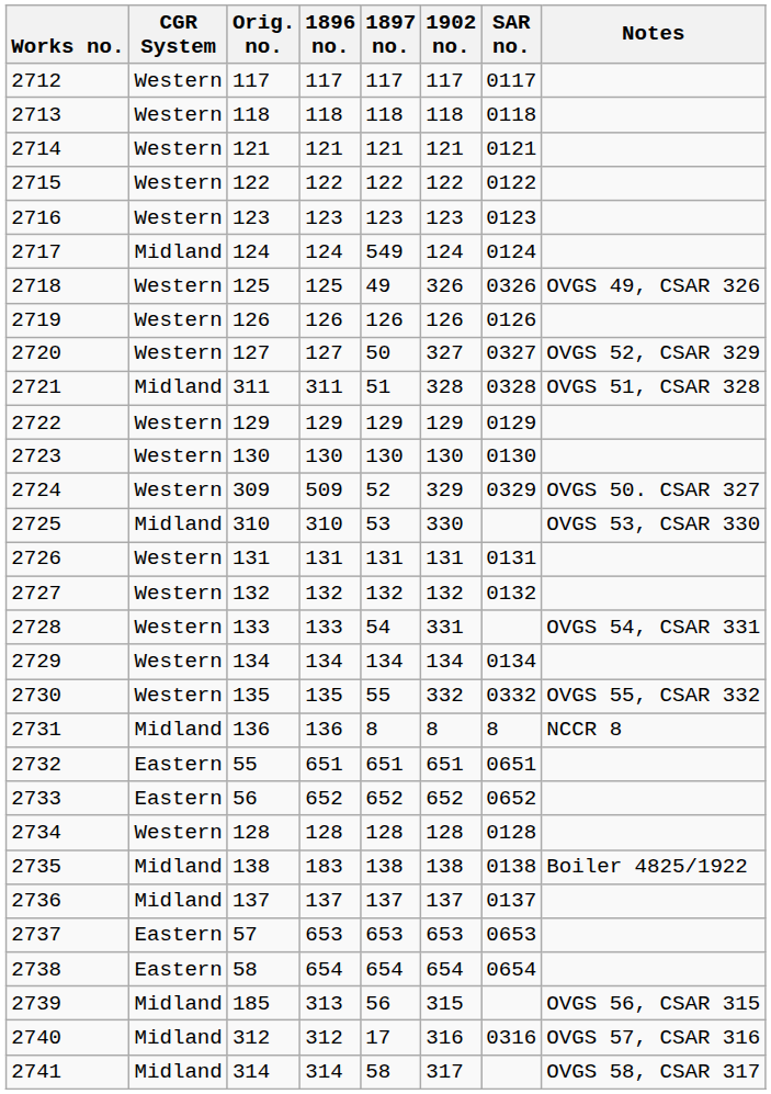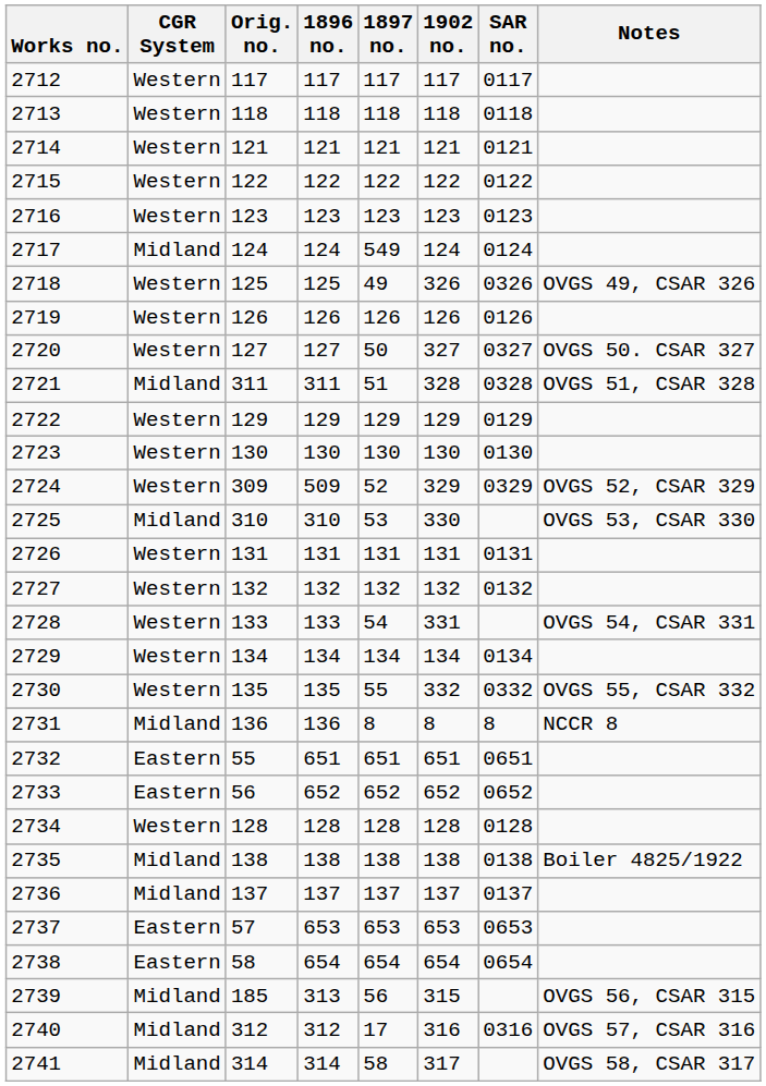 <table class="wikitable collapsible collapsed sortable" style="margin:0.5em auto; font-size:100%;">
 <tr>
 <th><br>Works no.</th>
 <th>CGR<br>System</th>
 <th>Orig.<br>no.</th>
 <th>1896<br>no.</th>
 <th>1897<br>no.</th>
 <th>1902<br>no.</th>
 <th>SAR<br>no.</th>
 <th>Notes</th>
 </tr>
 <tr>
 <td>2712</td>
 <td>Western</td>
 <td>117</td>
 <td>117</td>
 <td>117</td>
 <td>117</td>
 <td>0117</td>
 <td></td>
 </tr>
 <tr>
 <td>2713</td>
 <td>Western</td>
 <td>118</td>
 <td>118</td>
 <td>118</td>
 <td>118</td>
 <td>0118</td>
 <td></td>
 </tr>
 <tr>
 <td>2714</td>
 <td>Western</td>
 <td>121</td>
 <td>121</td>
 <td>121</td>
 <td>121</td>
 <td>0121</td>
 <td></td>
 </tr>
 <tr>
 <td>2715</td>
 <td>Western</td>
 <td>122</td>
 <td>122</td>
 <td>122</td>
 <td>122</td>
 <td>0122</td>
 <td></td>
 </tr>
 <tr>
 <td>2716</td>
 <td>Western</td>
 <td>123</td>
 <td>123</td>
 <td>123</td>
 <td>123</td>
 <td>0123</td>
 <td></td>
 </tr>
 <tr>
 <td>2717</td>
 <td>Midland</td>
 <td>124</td>
 <td>124</td>
 <td>549</td>
 <td>124</td>
 <td>0124</td>
 <td></td>
 </tr>
 <tr>
 <td>2718</td>
 <td>Western</td>
 <td>125</td>
 <td>125</td>
 <td>49</td>
 <td>326</td>
 <td>0326</td>
 <td>OVGS 49, CSAR 326</td>
 </tr>
 <tr>
 <td>2719</td>
 <td>Western</td>
 <td>126</td>
 <td>126</td>
 <td>126</td>
 <td>126</td>
 <td>0126</td>
 <td></td>
 </tr>
 <tr>
 <td>2720</td>
 <td>Western</td>
 <td>127</td>
 <td>127</td>
 <td>50</td>
 <td>327</td>
 <td>0327</td>
-<td>OVGS 52, CSAR 329</td>
+<td>OVGS 50. CSAR 327</td>
 </tr>
 <tr>
 <td>2721</td>
 <td>Midland</td>
 <td>311</td>
 <td>311</td>
 <td>51</td>
 <td>328</td>
 <td>0328</td>
 <td>OVGS 51, CSAR 328</td>
 </tr>
 <tr>
 <td>2722</td>
 <td>Western</td>
 <td>129</td>
 <td>129</td>
 <td>129</td>
 <td>129</td>
 <td>0129</td>
 <td></td>
 </tr>
 <tr>
 <td>2723</td>
 <td>Western</td>
 <td>130</td>
 <td>130</td>
 <td>130</td>
 <td>130</td>
 <td>0130</td>
 <td></td>
 </tr>
 <tr>
 <td>2724</td>
 <td>Western</td>
 <td>309</td>
 <td>509</td>
 <td>52</td>
 <td>329</td>
 <td>0329</td>
-<td>OVGS 50. CSAR 327</td>
+<td>OVGS 52, CSAR 329</td>
 </tr>
 <tr>
 <td>2725</td>
 <td>Midland</td>
 <td>310</td>
 <td>310</td>
 <td>53</td>
 <td>330</td>
 <td></td>
 <td>OVGS 53, CSAR 330</td>
 </tr>
 <tr>
 <td>2726</td>
 <td>Western</td>
 <td>131</td>
 <td>131</td>
 <td>131</td>
 <td>131</td>
 <td>0131</td>
 <td></td>
 </tr>
 <tr>
 <td>2727</td>
 <td>Western</td>
 <td>132</td>
 <td>132</td>
 <td>132</td>
 <td>132</td>
 <td>0132</td>
 <td></td>
 </tr>
 <tr>
 <td>2728</td>
 <td>Western</td>
 <td>133</td>
 <td>133</td>
 <td>54</td>
 <td>331</td>
 <td></td>
 <td>OVGS 54, CSAR 331</td>
 </tr>
 <tr>
 <td>2729</td>
 <td>Western</td>
 <td>134</td>
 <td>134</td>
 <td>134</td>
 <td>134</td>
 <td>0134</td>
 <td></td>
 </tr>
 <tr>
 <td>2730</td>
 <td>Western</td>
 <td>135</td>
 <td>135</td>
 <td>55</td>
 <td>332</td>
 <td>0332</td>
 <td>OVGS 55, CSAR 332</td>
 </tr>
 <tr>
 <td>2731</td>
 <td>Midland</td>
 <td>136</td>
 <td>136</td>
 <td>8</td>
 <td>8</td>
 <td>8</td>
 <td>NCCR 8</td>
 </tr>
 <tr>
 <td>2732</td>
 <td>Eastern</td>
 <td>55</td>
 <td>651</td>
 <td>651</td>
 <td>651</td>
 <td>0651</td>
 <td></td>
 </tr>
 <tr>
 <td>2733</td>
 <td>Eastern</td>
 <td>56</td>
 <td>652</td>
 <td>652</td>
 <td>652</td>
 <td>0652</td>
 <td></td>
 </tr>
 <tr>
 <td>2734</td>
 <td>Western</td>
 <td>128</td>
 <td>128</td>
 <td>128</td>
 <td>128</td>
 <td>0128</td>
 <td></td>
 </tr>
 <tr>
 <td>2735</td>
 <td>Midland</td>
 <td>138</td>
-<td>183</td>
+<td>138</td>
 <td>138</td>
 <td>138</td>
 <td>0138</td>
 <td>Boiler 4825/1922</td>
 </tr>
 <tr>
 <td>2736</td>
 <td>Midland</td>
 <td>137</td>
 <td>137</td>
 <td>137</td>
 <td>137</td>
 <td>0137</td>
 <td></td>
 </tr>
 <tr>
 <td>2737</td>
 <td>Eastern</td>
 <td>57</td>
 <td>653</td>
 <td>653</td>
 <td>653</td>
 <td>0653</td>
 <td></td>
 </tr>
 <tr>
 <td>2738</td>
 <td>Eastern</td>
 <td>58</td>
 <td>654</td>
 <td>654</td>
 <td>654</td>
 <td>0654</td>
 <td></td>
 </tr>
 <tr>
 <td>2739</td>
 <td>Midland</td>
 <td>185</td>
 <td>313</td>
 <td>56</td>
 <td>315</td>
 <td></td>
 <td>OVGS 56, CSAR 315</td>
 </tr>
 <tr>
 <td>2740</td>
 <td>Midland</td>
 <td>312</td>
 <td>312</td>
 <td>17</td>
 <td>316</td>
 <td>0316</td>
 <td>OVGS 57, CSAR 316</td>
 </tr>
 <tr>
 <td>2741</td>
 <td>Midland</td>
 <td>314</td>
 <td>314</td>
 <td>58</td>
 <td>317</td>
 <td></td>
 <td>OVGS 58, CSAR 317</td>
 </tr>
 <tr>
 </tr>
 </table>
